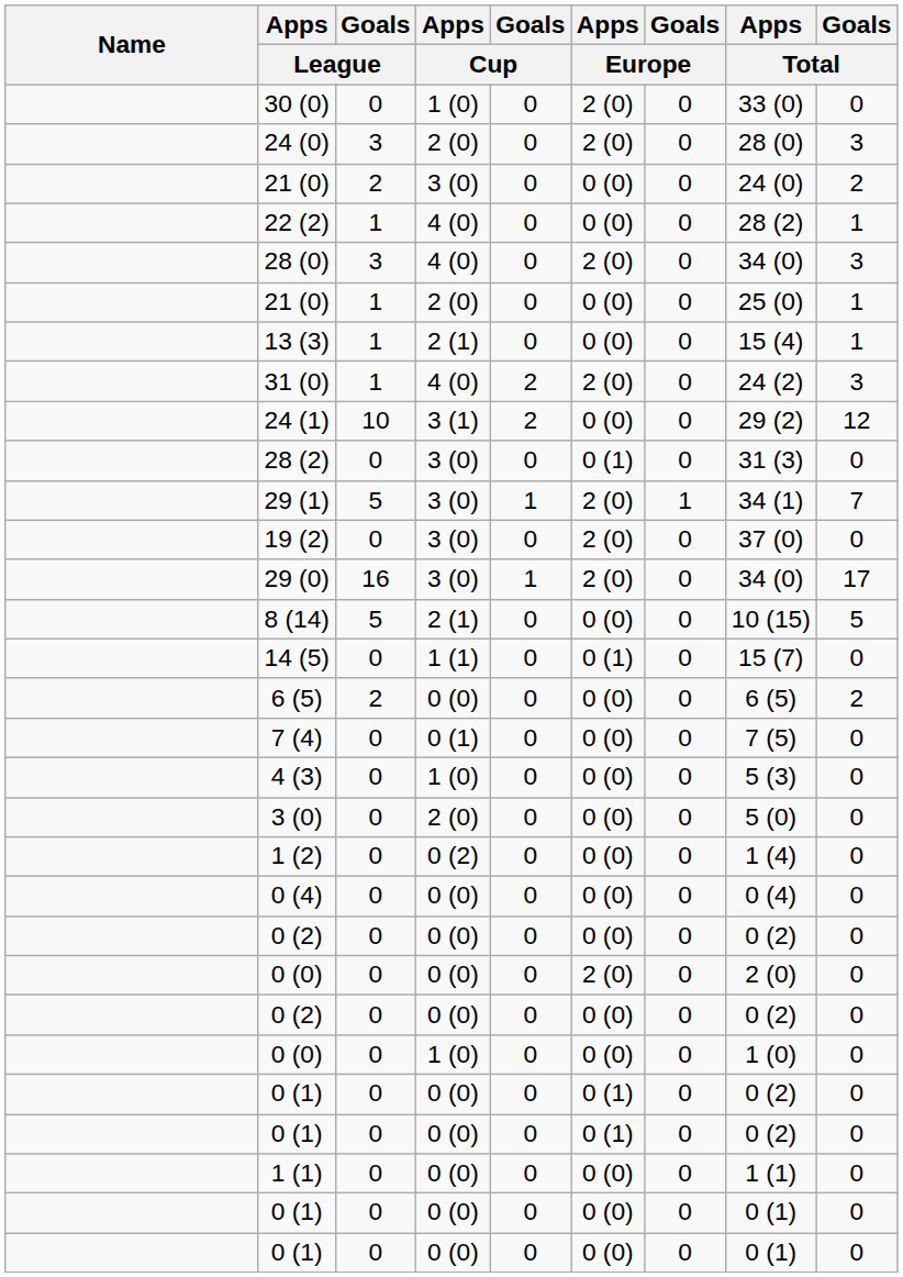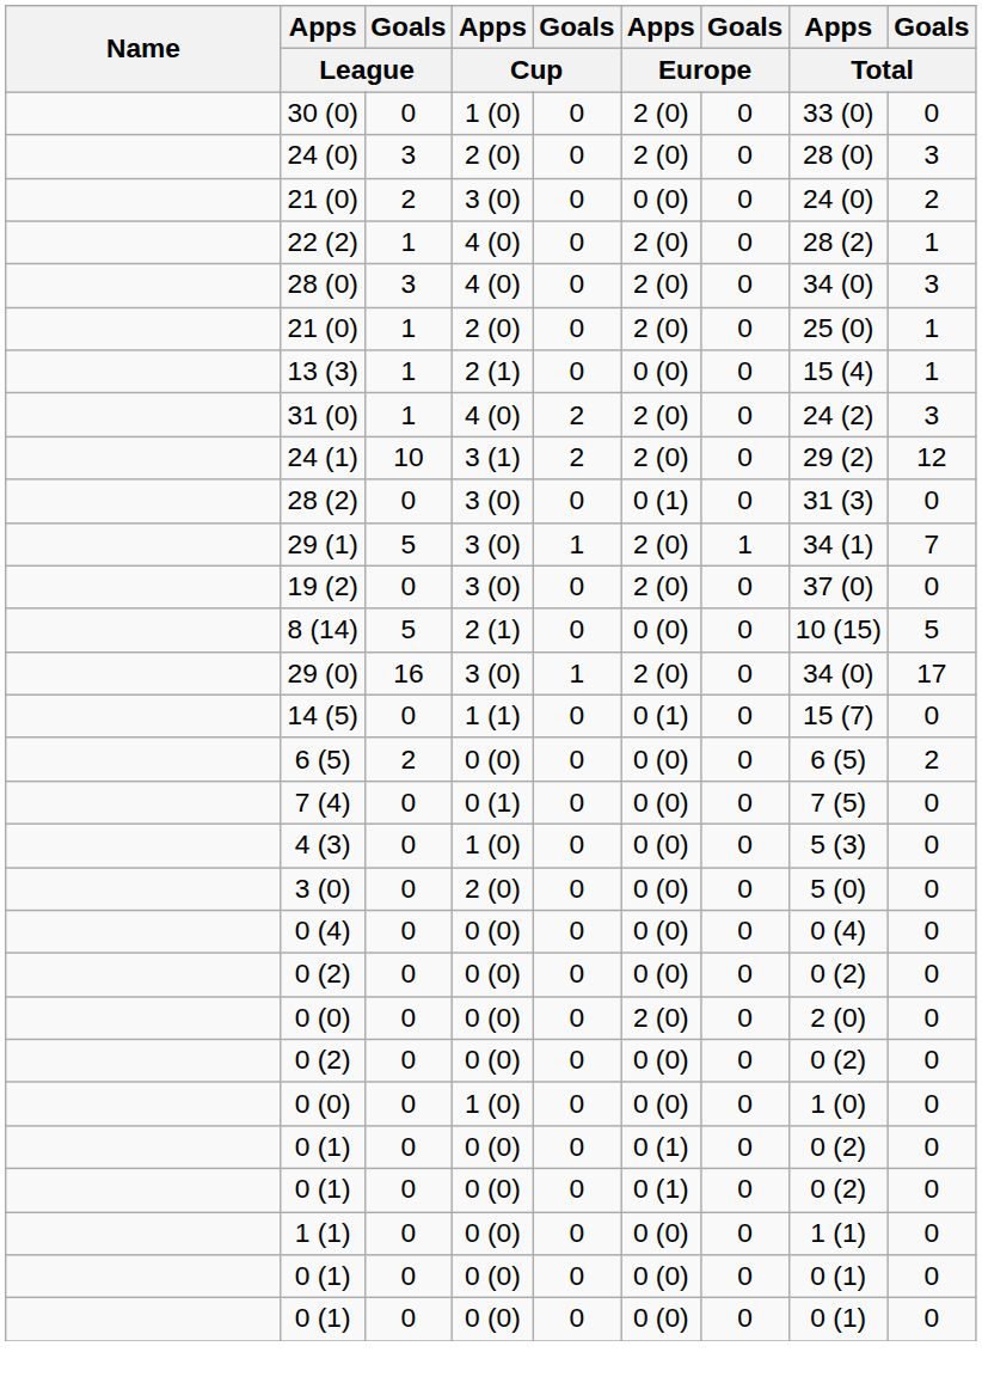 <table class="wikitable sortable" style="text-align:center">
 <tr>
 <th rowspan="2" width="155">Name</th>
 <th>Apps</th>
 <th>Goals</th>
 <th>Apps</th>
 <th>Goals</th>
 <th>Apps</th>
 <th>Goals</th>
 <th>Apps</th>
 <th>Goals</th>
 </tr>
 <tr class="unsortable">
 <th colspan="2" width="55">League</th>
 <th colspan="2" width="55">Cup</th>
 <th colspan="2" width="55">Europe</th>
 <th colspan="2" width="55">Total</th>
 </tr>
 <tr>
 <td align="left"> </td>
 <td>30 (0)</td>
 <td>0</td>
 <td>1 (0)</td>
 <td>0</td>
 <td>2 (0)</td>
 <td>0</td>
 <td>33 (0)</td>
 <td>0</td>
 </tr>
 <tr>
 <td align="left"> </td>
 <td>24 (0)</td>
 <td>3</td>
 <td>2 (0)</td>
 <td>0</td>
 <td>2 (0)</td>
 <td>0</td>
 <td>28 (0)</td>
 <td>3</td>
 </tr>
 <tr>
 <td align="left"> </td>
 <td>21 (0)</td>
 <td>2</td>
 <td>3 (0)</td>
 <td>0</td>
 <td>0 (0)</td>
 <td>0</td>
 <td>24 (0)</td>
 <td>2</td>
 </tr>
 <tr>
 <td align="left"> </td>
 <td>22 (2)</td>
 <td>1</td>
 <td>4 (0)</td>
 <td>0</td>
-<td>0 (0)</td>
+<td>2 (0)</td>
 <td>0</td>
 <td>28 (2)</td>
 <td>1</td>
 </tr>
 <tr>
 <td align="left"> </td>
 <td>28 (0)</td>
 <td>3</td>
 <td>4 (0)</td>
 <td>0</td>
 <td>2 (0)</td>
 <td>0</td>
 <td>34 (0)</td>
 <td>3</td>
 </tr>
 <tr>
 <td align="left"> </td>
 <td>21 (0)</td>
 <td>1</td>
 <td>2 (0)</td>
 <td>0</td>
-<td>0 (0)</td>
+<td>2 (0)</td>
 <td>0</td>
 <td>25 (0)</td>
 <td>1</td>
 </tr>
 <tr>
 <td align="left"> </td>
 <td>13 (3)</td>
 <td>1</td>
 <td>2 (1)</td>
 <td>0</td>
 <td>0 (0)</td>
 <td>0</td>
 <td>15 (4)</td>
 <td>1</td>
 </tr>
 <tr>
 <td align="left"> </td>
 <td>31 (0)</td>
 <td>1</td>
 <td>4 (0)</td>
 <td>2</td>
 <td>2 (0)</td>
 <td>0</td>
 <td>24 (2)</td>
 <td>3</td>
 </tr>
 <tr>
 <td align="left"> </td>
 <td>24 (1)</td>
 <td>10</td>
 <td>3 (1)</td>
 <td>2</td>
-<td>0 (0)</td>
+<td>2 (0)</td>
 <td>0</td>
 <td>29 (2)</td>
 <td>12</td>
 </tr>
 <tr>
 <td align="left"> </td>
 <td>28 (2)</td>
 <td>0</td>
 <td>3 (0)</td>
 <td>0</td>
 <td>0 (1)</td>
 <td>0</td>
 <td>31 (3)</td>
 <td>0</td>
 </tr>
 <tr>
 <td align="left"> </td>
 <td>29 (1)</td>
 <td>5</td>
 <td>3 (0)</td>
 <td>1</td>
 <td>2 (0)</td>
 <td>1</td>
 <td>34 (1)</td>
 <td>7</td>
 </tr>
 <tr>
 <td align="left"> </td>
 <td>19 (2)</td>
 <td>0</td>
 <td>3 (0)</td>
 <td>0</td>
 <td>2 (0)</td>
 <td>0</td>
 <td>37 (0)</td>
 <td>0</td>
 </tr>
 <tr>
 <td align="left"> </td>
+<td>8 (14)</td>
+<td>5</td>
+<td>2 (1)</td>
+<td>0</td>
+<td>0 (0)</td>
+<td>0</td>
+<td>10 (15)</td>
+<td>5</td>
+</tr>
+<tr>
+<td align="left"> </td>
 <td>29 (0)</td>
 <td>16</td>
 <td>3 (0)</td>
 <td>1</td>
 <td>2 (0)</td>
 <td>0</td>
 <td>34 (0)</td>
 <td>17</td>
-</tr>
-<tr>
-<td align="left"> </td>
-<td>8 (14)</td>
-<td>5</td>
-<td>2 (1)</td>
-<td>0</td>
-<td>0 (0)</td>
-<td>0</td>
-<td>10 (15)</td>
-<td>5</td>
 </tr>
 <tr>
 <td align="left"> </td>
 <td>14 (5)</td>
 <td>0</td>
 <td>1 (1)</td>
 <td>0</td>
 <td>0 (1)</td>
 <td>0</td>
 <td>15 (7)</td>
 <td>0</td>
 </tr>
 <tr>
 <td align="left"> </td>
 <td>6 (5)</td>
 <td>2</td>
 <td>0 (0)</td>
 <td>0</td>
 <td>0 (0)</td>
 <td>0</td>
 <td>6 (5)</td>
 <td>2</td>
 </tr>
 <tr>
 <td align="left"> </td>
 <td>7 (4)</td>
 <td>0</td>
 <td>0 (1)</td>
 <td>0</td>
 <td>0 (0)</td>
 <td>0</td>
 <td>7 (5)</td>
 <td>0</td>
 </tr>
 <tr>
 <td align="left"> </td>
 <td>4 (3)</td>
 <td>0</td>
 <td>1 (0)</td>
 <td>0</td>
 <td>0 (0)</td>
 <td>0</td>
 <td>5 (3)</td>
 <td>0</td>
 </tr>
 <tr>
 <td align="left"> </td>
 <td>3 (0)</td>
 <td>0</td>
 <td>2 (0)</td>
 <td>0</td>
 <td>0 (0)</td>
 <td>0</td>
 <td>5 (0)</td>
-<td>0</td>
-</tr>
-<tr>
-<td align="left"> </td>
-<td>1 (2)</td>
-<td>0</td>
-<td>0 (2)</td>
-<td>0</td>
-<td>0 (0)</td>
-<td>0</td>
-<td>1 (4)</td>
 <td>0</td>
 </tr>
 <tr>
 <td align="left"> </td>
 <td>0 (4)</td>
 <td>0</td>
 <td>0 (0)</td>
 <td>0</td>
 <td>0 (0)</td>
 <td>0</td>
 <td>0 (4)</td>
 <td>0</td>
 </tr>
 <tr>
 <td align="left"> </td>
 <td>0 (2)</td>
 <td>0</td>
 <td>0 (0)</td>
 <td>0</td>
 <td>0 (0)</td>
 <td>0</td>
 <td>0 (2)</td>
 <td>0</td>
 </tr>
 <tr>
 <td align="left"> </td>
 <td>0 (0)</td>
 <td>0</td>
 <td>0 (0)</td>
 <td>0</td>
 <td>2 (0)</td>
 <td>0</td>
 <td>2 (0)</td>
 <td>0</td>
 </tr>
 <tr>
 <td align="left"> </td>
 <td>0 (2)</td>
 <td>0</td>
 <td>0 (0)</td>
 <td>0</td>
 <td>0 (0)</td>
 <td>0</td>
 <td>0 (2)</td>
 <td>0</td>
 </tr>
 <tr>
 <td align="left"> </td>
 <td>0 (0)</td>
 <td>0</td>
 <td>1 (0)</td>
 <td>0</td>
 <td>0 (0)</td>
 <td>0</td>
 <td>1 (0)</td>
 <td>0</td>
 </tr>
 <tr>
 <td align="left"> </td>
 <td>0 (1)</td>
 <td>0</td>
 <td>0 (0)</td>
 <td>0</td>
 <td>0 (1)</td>
 <td>0</td>
 <td>0 (2)</td>
 <td>0</td>
 </tr>
 <tr>
 <td align="left"> </td>
 <td>0 (1)</td>
 <td>0</td>
 <td>0 (0)</td>
 <td>0</td>
 <td>0 (1)</td>
 <td>0</td>
 <td>0 (2)</td>
 <td>0</td>
 </tr>
 <tr>
 <td align="left"> </td>
 <td>1 (1)</td>
 <td>0</td>
 <td>0 (0)</td>
 <td>0</td>
 <td>0 (0)</td>
 <td>0</td>
 <td>1 (1)</td>
 <td>0</td>
 </tr>
 <tr>
 <td align="left"> </td>
 <td>0 (1)</td>
 <td>0</td>
 <td>0 (0)</td>
 <td>0</td>
 <td>0 (0)</td>
 <td>0</td>
 <td>0 (1)</td>
 <td>0</td>
 </tr>
 <tr>
 <td align="left"> </td>
 <td>0 (1)</td>
 <td>0</td>
 <td>0 (0)</td>
 <td>0</td>
 <td>0 (0)</td>
 <td>0</td>
 <td>0 (1)</td>
 <td>0</td>
 </tr>
 <tr>
 </tr>
 </table>
